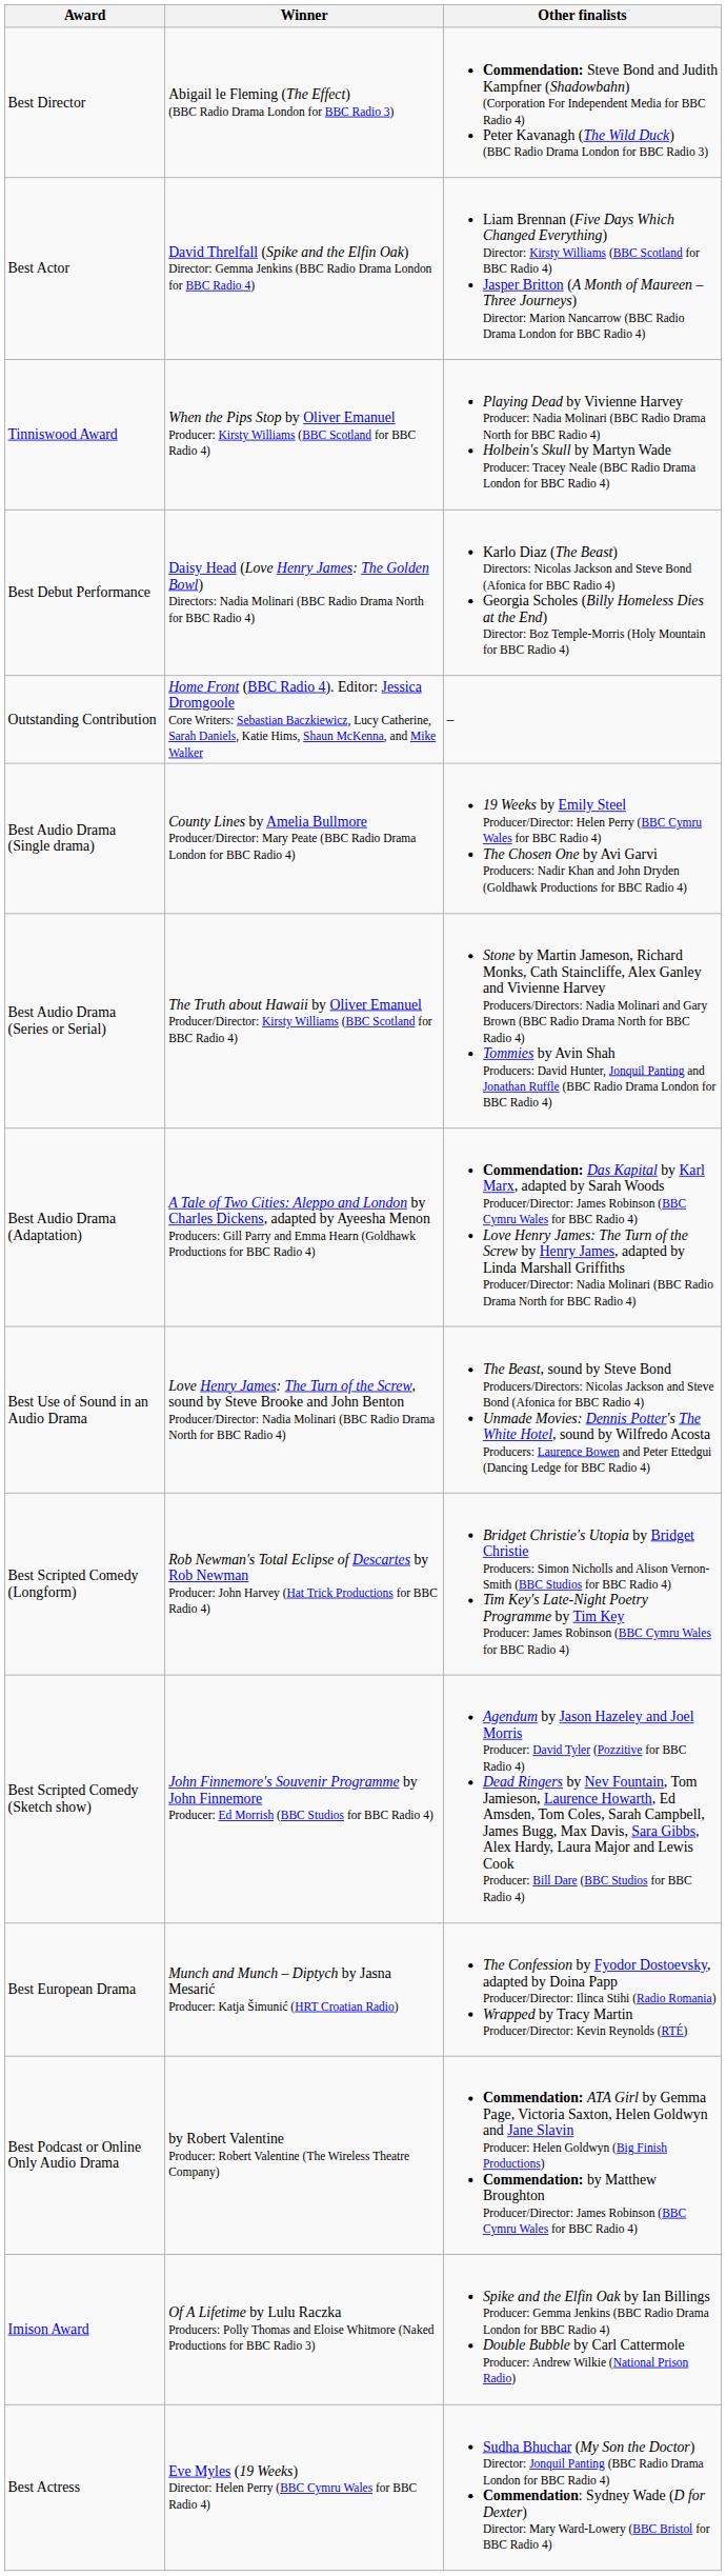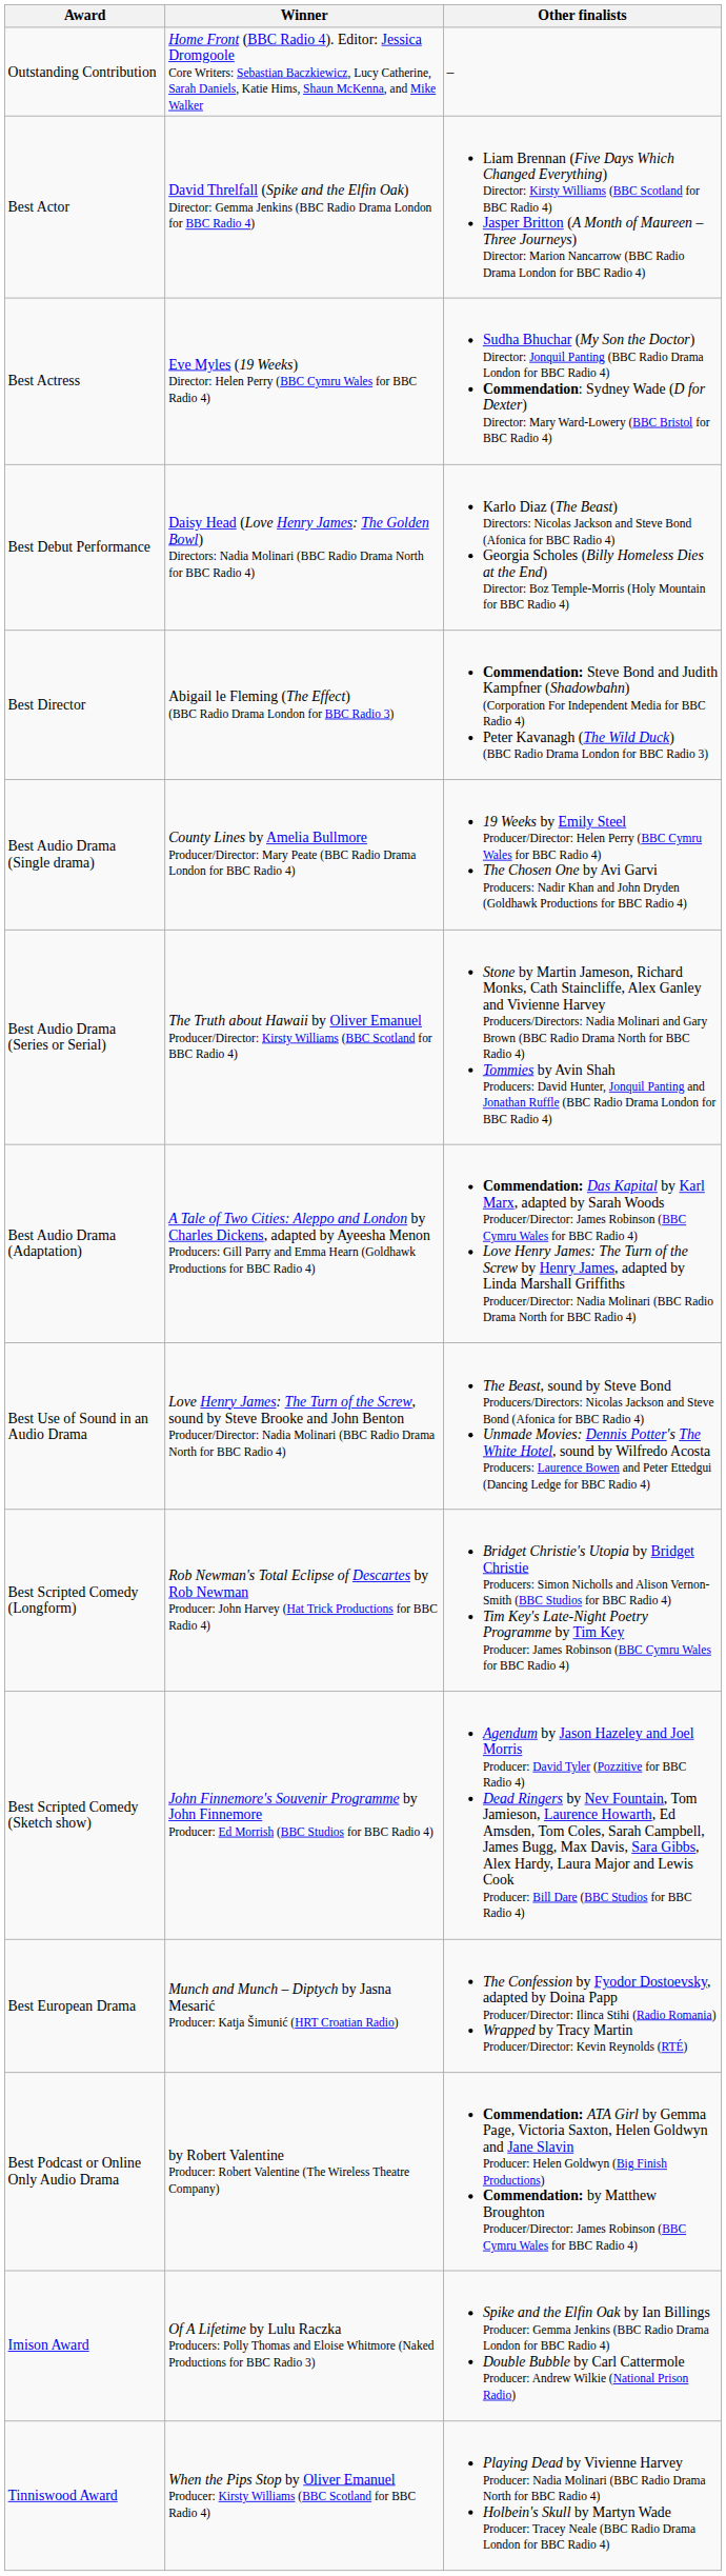 <table class="wikitable">
 <tr>
 <th style="width:170px">Award</th>
 <th style="width:300px">Winner</th>
 <th style="width:300px">Other finalists</th>
 </tr>
 <tr>
-<td>Best Director</td>
-<td>Abigail le Fleming (<em>The Effect</em>)<br><small>(BBC Radio Drama London for <a href='#'>BBC Radio 3</a>)</small></td>
-<td><br><ul><li><strong>Commendation:</strong> Steve Bond and Judith Kampfner (<em>Shadowbahn</em>)<br><small>(Corporation For Independent Media for BBC Radio 4)</small></li><li>Peter Kavanagh (<em><a href='#'>The Wild Duck</a></em>)<br><small>(BBC Radio Drama London for BBC Radio 3)</small></li></ul></td>
+<td>Outstanding Contribution</td>
+<td><em><a href='#'>Home Front</a></em> (<a href='#'>BBC Radio 4</a>). Editor: <a href='#'>Jessica Dromgoole</a><br><small>Core Writers: <a href='#'>Sebastian Baczkiewicz</a>, Lucy Catherine, <a href='#'>Sarah Daniels</a>, Katie Hims, <a href='#'>Shaun McKenna</a>, and <a href='#'>Mike Walker</a></small></td>
+<td>–</td>
 </tr>
 <tr>
 <td>Best Actor</td>
 <td><a href='#'>David Threlfall</a> (<em>Spike and the Elfin Oak</em>)<br><small>Director: Gemma Jenkins (BBC Radio Drama London for <a href='#'>BBC Radio 4</a>)</small></td>
 <td><br><ul><li>Liam Brennan (<em>Five Days Which Changed Everything</em>)<br><small>Director: <a href='#'>Kirsty Williams</a> (<a href='#'>BBC Scotland</a> for BBC Radio 4)</small></li><li><a href='#'>Jasper Britton</a> (<em>A Month of Maureen – Three Journeys</em>)<br><small>Director: Marion Nancarrow (BBC Radio Drama London for BBC Radio 4)</small></li></ul></td>
 </tr>
 <tr>
-<td><a href='#'>Tinniswood Award</a></td>
-<td><em>When the Pips Stop</em> by <a href='#'>Oliver Emanuel</a><br><small>Producer: <a href='#'>Kirsty Williams</a> (<a href='#'>BBC Scotland</a> for BBC Radio 4)</small></td>
-<td><br><ul><li><em>Playing Dead</em> by Vivienne Harvey<br><small>Producer: Nadia Molinari (BBC Radio Drama North for BBC Radio 4)</small></li><li><em>Holbein's Skull</em> by Martyn Wade<br><small>Producer: Tracey Neale (BBC Radio Drama London for BBC Radio 4)</small></li></ul></td>
+<td>Best Actress</td>
+<td><a href='#'>Eve Myles</a> (<em>19 Weeks</em>)<br><small>Director: Helen Perry (<a href='#'>BBC Cymru Wales</a> for BBC Radio 4)</small></td>
+<td><br><ul><li><a href='#'>Sudha Bhuchar</a> (<em>My Son the Doctor</em>)<br><small>Director: <a href='#'>Jonquil Panting</a> (BBC Radio Drama London for BBC Radio 4)</small></li><li><strong>Commendation</strong>: Sydney Wade (<em>D for Dexter</em>)<br><small>Director: Mary Ward-Lowery (<a href='#'>BBC Bristol</a> for BBC Radio 4)</small></li></ul></td>
 </tr>
 <tr>
 <td>Best Debut Performance</td>
 <td><a href='#'>Daisy Head</a> (<em>Love <a href='#'>Henry James</a>: <a href='#'>The Golden Bowl</a></em>)<br><small>Directors: Nadia Molinari (BBC Radio Drama North for BBC Radio 4)</small></td>
 <td><br><ul><li>Karlo Diaz (<em>The Beast</em>)<br><small>Directors: Nicolas Jackson and Steve Bond (Afonica for BBC Radio 4)</small></li><li>Georgia Scholes (<em>Billy Homeless Dies at the End</em>)<br><small>Director: Boz Temple-Morris (Holy Mountain for BBC Radio 4)</small></li></ul></td>
 </tr>
 <tr>
-<td>Outstanding Contribution</td>
-<td><em><a href='#'>Home Front</a></em> (<a href='#'>BBC Radio 4</a>). Editor: <a href='#'>Jessica Dromgoole</a><br><small>Core Writers: <a href='#'>Sebastian Baczkiewicz</a>, Lucy Catherine, <a href='#'>Sarah Daniels</a>, Katie Hims, <a href='#'>Shaun McKenna</a>, and <a href='#'>Mike Walker</a></small></td>
-<td>–</td>
+<td>Best Director</td>
+<td>Abigail le Fleming (<em>The Effect</em>)<br><small>(BBC Radio Drama London for <a href='#'>BBC Radio 3</a>)</small></td>
+<td><br><ul><li><strong>Commendation:</strong> Steve Bond and Judith Kampfner (<em>Shadowbahn</em>)<br><small>(Corporation For Independent Media for BBC Radio 4)</small></li><li>Peter Kavanagh (<em><a href='#'>The Wild Duck</a></em>)<br><small>(BBC Radio Drama London for BBC Radio 3)</small></li></ul></td>
 </tr>
 <tr>
 <td>Best Audio Drama<br>(Single drama)</td>
 <td><em>County Lines</em> by <a href='#'>Amelia Bullmore</a><br><small>Producer/Director: Mary Peate (BBC Radio Drama London for BBC Radio 4)</small></td>
 <td><br><ul><li><em>19 Weeks</em> by <a href='#'>Emily Steel</a><br><small>Producer/Director: Helen Perry (<a href='#'>BBC Cymru Wales</a> for BBC Radio 4)</small></li><li><em>The Chosen One</em> by Avi Garvi<br><small>Producers: Nadir Khan and John Dryden (Goldhawk Productions for BBC Radio 4)</small></li></ul></td>
 </tr>
 <tr>
 <td>Best Audio Drama<br>(Series or Serial)</td>
 <td><em>The Truth about Hawaii</em> by <a href='#'>Oliver Emanuel</a><br><small>Producer/Director: <a href='#'>Kirsty Williams</a> (<a href='#'>BBC Scotland</a> for BBC Radio 4)</small></td>
 <td><br><ul><li><em>Stone</em> by Martin Jameson, Richard Monks, Cath Staincliffe, Alex Ganley and Vivienne Harvey<br><small>Producers/Directors: Nadia Molinari and Gary Brown (BBC Radio Drama North for BBC Radio 4)</small></li><li><em><a href='#'>Tommies</a></em> by Avin Shah<br><small>Producers: David Hunter, <a href='#'>Jonquil Panting</a> and <a href='#'>Jonathan Ruffle</a> (BBC Radio Drama London for BBC Radio 4)</small></li></ul></td>
 </tr>
 <tr>
 <td>Best Audio Drama<br>(Adaptation)</td>
 <td><em><a href='#'>A Tale of Two Cities: Aleppo and London</a></em> by <a href='#'>Charles Dickens</a>, adapted by Ayeesha Menon<br><small>Producers: Gill Parry and Emma Hearn (Goldhawk Productions for BBC Radio 4)</small></td>
 <td><br><ul><li><strong>Commendation:</strong> <em><a href='#'>Das Kapital</a></em> by <a href='#'>Karl Marx</a>, adapted by Sarah Woods<br><small>Producer/Director: James Robinson (<a href='#'>BBC Cymru Wales</a> for BBC Radio 4)</small></li><li><em>Love Henry James: The Turn of the Screw</em> by <a href='#'>Henry James</a>, adapted by Linda Marshall Griffiths<br><small>Producer/Director: Nadia Molinari (BBC Radio Drama North for BBC Radio 4)</small></li></ul></td>
 </tr>
 <tr>
 <td>Best Use of Sound in an Audio Drama</td>
 <td><em>Love <a href='#'>Henry James</a>: <a href='#'>The Turn of the Screw</a></em>, sound by Steve Brooke and John Benton<br><small>Producer/Director: Nadia Molinari (BBC Radio Drama North for BBC Radio 4)</small></td>
 <td><br><ul><li><em>The Beast</em>, sound by Steve Bond<br><small>Producers/Directors: Nicolas Jackson and Steve Bond (Afonica for BBC Radio 4)</small></li><li><em>Unmade Movies: <a href='#'>Dennis Potter</a>'s <a href='#'>The White Hotel</a></em>, sound by Wilfredo Acosta<br><small>Producers: <a href='#'>Laurence Bowen</a> and Peter Ettedgui (Dancing Ledge for BBC Radio 4)</small></li></ul></td>
 </tr>
 <tr>
 <td>Best Scripted Comedy<br>(Longform)</td>
 <td><em>Rob Newman's Total Eclipse of <a href='#'>Descartes</a></em> by <a href='#'>Rob Newman</a><br><small>Producer: John Harvey (<a href='#'>Hat Trick Productions</a> for BBC Radio 4)</small></td>
 <td><br><ul><li><em>Bridget Christie's Utopia</em> by <a href='#'>Bridget Christie</a><br><small>Producers: Simon Nicholls and Alison Vernon-Smith (<a href='#'>BBC Studios</a> for BBC Radio 4)</small></li><li><em>Tim Key's Late-Night Poetry Programme</em> by <a href='#'>Tim Key</a><br><small>Producer: James Robinson (<a href='#'>BBC Cymru Wales</a> for BBC Radio 4)</small></li></ul></td>
 </tr>
 <tr>
 <td>Best Scripted Comedy<br>(Sketch show)</td>
 <td><em><a href='#'>John Finnemore's Souvenir Programme</a></em> by <a href='#'>John Finnemore</a><br><small>Producer: <a href='#'>Ed Morrish</a> (<a href='#'>BBC Studios</a> for BBC Radio 4)</small></td>
 <td><br><ul><li><em><a href='#'>Agendum</a></em> by <a href='#'>Jason Hazeley and Joel Morris</a><br><small>Producer: <a href='#'>David Tyler</a> (<a href='#'>Pozzitive</a> for BBC Radio 4)</small></li><li><em><a href='#'>Dead Ringers</a></em> by <a href='#'>Nev Fountain</a>, Tom Jamieson, <a href='#'>Laurence Howarth</a>, Ed Amsden, Tom Coles, Sarah Campbell, James Bugg, Max Davis, <a href='#'>Sara Gibbs</a>, Alex Hardy, Laura Major and Lewis Cook<br><small>Producer: <a href='#'>Bill Dare</a> (<a href='#'>BBC Studios</a> for BBC Radio 4)</small></li></ul></td>
 </tr>
 <tr>
 <td>Best European Drama</td>
 <td><em>Munch and Munch – Diptych</em> by Jasna Mesarić<br><small>Producer: Katja Šimunić (<a href='#'>HRT Croatian Radio</a>)</small></td>
 <td><br><ul><li><em>The Confession</em> by <a href='#'>Fyodor Dostoevsky</a>, adapted by Doina Papp<br><small>Producer/Director: Ilinca Stihi (<a href='#'>Radio Romania</a>)</small></li><li><em>Wrapped</em> by Tracy Martin<br><small>Producer/Director: Kevin Reynolds (<a href='#'>RTÉ</a>)</small></li></ul></td>
 </tr>
 <tr>
 <td>Best Podcast or Online Only Audio Drama</td>
 <td><em></em> by Robert Valentine<br><small>Producer: Robert Valentine (The Wireless Theatre Company)</small></td>
 <td><br><ul><li><strong>Commendation:</strong> <em>ATA Girl</em> by Gemma Page, Victoria Saxton, Helen Goldwyn and <a href='#'>Jane Slavin</a><br><small>Producer: Helen Goldwyn (<a href='#'>Big Finish Productions</a>)</small></li><li><strong>Commendation:</strong> <em></em> by Matthew Broughton<br><small>Producer/Director: James Robinson (<a href='#'>BBC Cymru Wales</a> for BBC Radio 4)</small></li></ul></td>
 </tr>
 <tr>
 <td><a href='#'>Imison Award</a></td>
 <td><em>Of A Lifetime</em> by Lulu Raczka<br><small>Producers: Polly Thomas and Eloise Whitmore (Naked Productions for BBC Radio 3)</small></td>
 <td><br><ul><li><em>Spike and the Elfin Oak</em> by Ian Billings <br><small>Producer: Gemma Jenkins (BBC Radio Drama London for BBC Radio 4)</small></li><li><em>Double Bubble</em> by Carl Cattermole<br><small>Producer: Andrew Wilkie (<a href='#'>National Prison Radio</a>)</small></li></ul></td>
 </tr>
 <tr>
-<td>Best Actress</td>
-<td><a href='#'>Eve Myles</a> (<em>19 Weeks</em>)<br><small>Director: Helen Perry (<a href='#'>BBC Cymru Wales</a> for BBC Radio 4)</small></td>
-<td><br><ul><li><a href='#'>Sudha Bhuchar</a> (<em>My Son the Doctor</em>)<br><small>Director: <a href='#'>Jonquil Panting</a> (BBC Radio Drama London for BBC Radio 4)</small></li><li><strong>Commendation</strong>: Sydney Wade (<em>D for Dexter</em>)<br><small>Director: Mary Ward-Lowery (<a href='#'>BBC Bristol</a> for BBC Radio 4)</small></li></ul></td>
+<td><a href='#'>Tinniswood Award</a></td>
+<td><em>When the Pips Stop</em> by <a href='#'>Oliver Emanuel</a><br><small>Producer: <a href='#'>Kirsty Williams</a> (<a href='#'>BBC Scotland</a> for BBC Radio 4)</small></td>
+<td><br><ul><li><em>Playing Dead</em> by Vivienne Harvey<br><small>Producer: Nadia Molinari (BBC Radio Drama North for BBC Radio 4)</small></li><li><em>Holbein's Skull</em> by Martyn Wade<br><small>Producer: Tracey Neale (BBC Radio Drama London for BBC Radio 4)</small></li></ul></td>
 </tr>
 </table>
